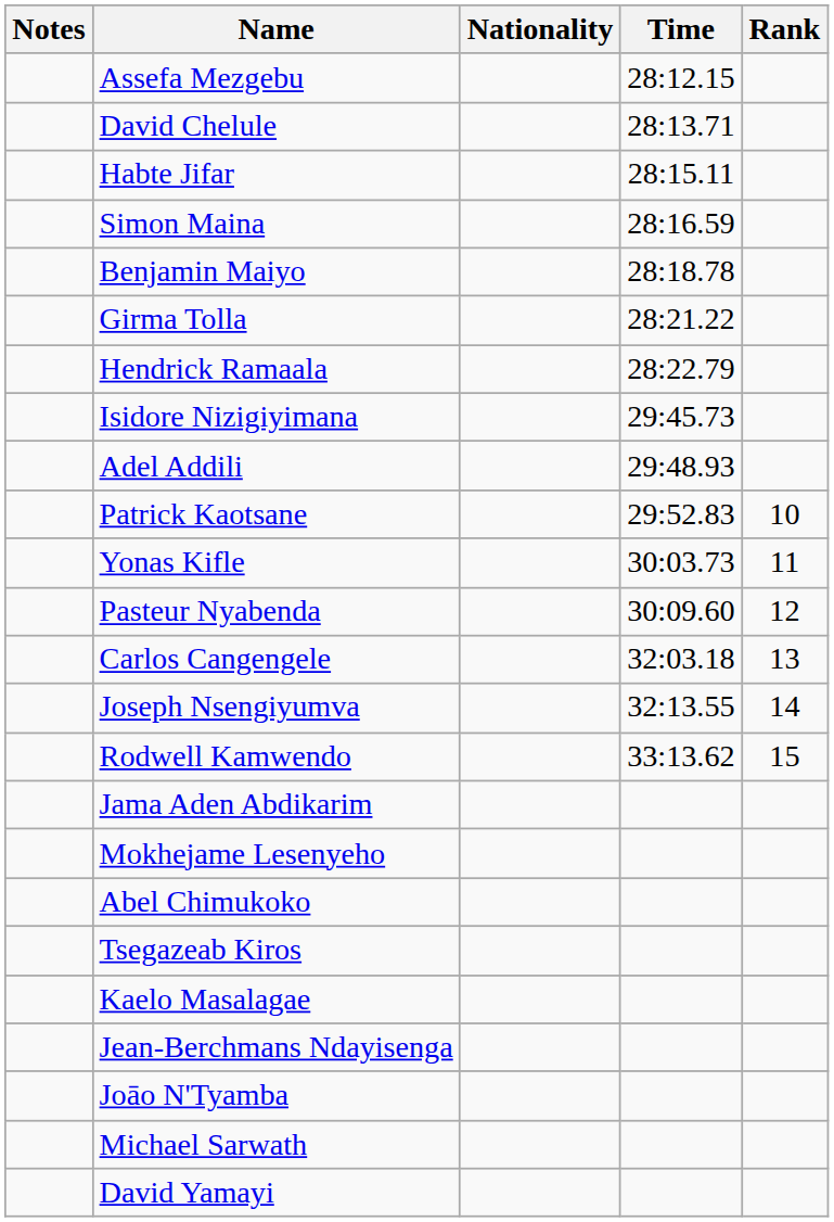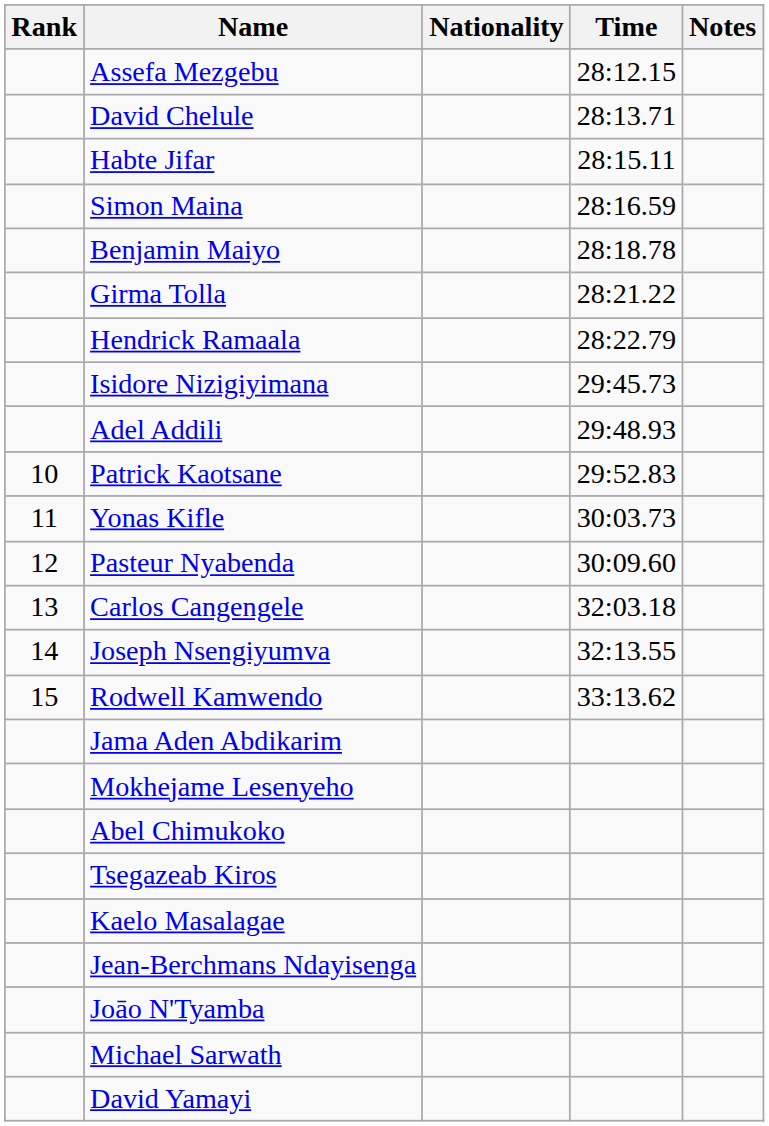 <table class="wikitable sortable" style="text-align:center">
 <tr>
-<th>Notes</th>
+<th>Rank</th>
 <th>Name</th>
 <th>Nationality</th>
 <th>Time</th>
-<th>Rank</th>
+<th>Notes</th>
 </tr>
 <tr>
 <td></td>
 <td align=left><a href='#'>Assefa Mezgebu</a></td>
 <td align=left></td>
 <td>28:12.15</td>
 <td></td>
 </tr>
 <tr>
 <td></td>
 <td align=left><a href='#'>David Chelule</a></td>
 <td align=left></td>
 <td>28:13.71</td>
 <td></td>
 </tr>
 <tr>
 <td></td>
 <td align=left><a href='#'>Habte Jifar</a></td>
 <td align=left></td>
 <td>28:15.11</td>
 <td></td>
 </tr>
 <tr>
 <td></td>
 <td align=left><a href='#'>Simon Maina</a></td>
 <td align=left></td>
 <td>28:16.59</td>
 <td></td>
 </tr>
 <tr>
 <td></td>
 <td align=left><a href='#'>Benjamin Maiyo</a></td>
 <td align=left></td>
 <td>28:18.78</td>
 <td></td>
 </tr>
 <tr>
 <td></td>
 <td align=left><a href='#'>Girma Tolla</a></td>
 <td align=left></td>
 <td>28:21.22</td>
 <td></td>
 </tr>
 <tr>
 <td></td>
 <td align=left><a href='#'>Hendrick Ramaala</a></td>
 <td align=left></td>
 <td>28:22.79</td>
 <td></td>
 </tr>
 <tr>
 <td></td>
 <td align=left><a href='#'>Isidore Nizigiyimana</a></td>
 <td align=left></td>
 <td>29:45.73</td>
 <td></td>
 </tr>
 <tr>
 <td></td>
 <td align=left><a href='#'>Adel Addili</a></td>
 <td align=left></td>
 <td>29:48.93</td>
 <td></td>
 </tr>
 <tr>
-<td></td>
+<td>10</td>
 <td align=left><a href='#'>Patrick Kaotsane</a></td>
 <td align=left></td>
 <td>29:52.83</td>
-<td>10</td>
+<td></td>
 </tr>
 <tr>
-<td></td>
+<td>11</td>
 <td align=left><a href='#'>Yonas Kifle</a></td>
 <td align=left></td>
 <td>30:03.73</td>
-<td>11</td>
+<td></td>
 </tr>
 <tr>
-<td></td>
+<td>12</td>
 <td align=left><a href='#'>Pasteur Nyabenda</a></td>
 <td align=left></td>
 <td>30:09.60</td>
-<td>12</td>
+<td></td>
 </tr>
 <tr>
-<td></td>
+<td>13</td>
 <td align=left><a href='#'>Carlos Cangengele</a></td>
 <td align=left></td>
 <td>32:03.18</td>
-<td>13</td>
+<td></td>
 </tr>
 <tr>
-<td></td>
+<td>14</td>
 <td align=left><a href='#'>Joseph Nsengiyumva</a></td>
 <td align=left></td>
 <td>32:13.55</td>
-<td>14</td>
+<td></td>
 </tr>
 <tr>
-<td></td>
+<td>15</td>
 <td align=left><a href='#'>Rodwell Kamwendo</a></td>
 <td align=left></td>
 <td>33:13.62</td>
-<td>15</td>
+<td></td>
 </tr>
 <tr>
 <td></td>
 <td align=left><a href='#'>Jama Aden Abdikarim</a></td>
 <td align=left></td>
 <td></td>
 <td></td>
 </tr>
 <tr>
 <td></td>
 <td align=left><a href='#'>Mokhejame Lesenyeho</a></td>
 <td align=left></td>
 <td></td>
 <td></td>
 </tr>
 <tr>
 <td></td>
 <td align=left><a href='#'>Abel Chimukoko</a></td>
 <td align=left></td>
 <td></td>
 <td></td>
 </tr>
 <tr>
 <td></td>
 <td align=left><a href='#'>Tsegazeab Kiros</a></td>
 <td align=left></td>
 <td></td>
 <td></td>
 </tr>
 <tr>
 <td></td>
 <td align=left><a href='#'>Kaelo Masalagae</a></td>
 <td align=left></td>
 <td></td>
 <td></td>
 </tr>
 <tr>
 <td></td>
 <td align=left><a href='#'>Jean-Berchmans Ndayisenga</a></td>
 <td align=left></td>
 <td></td>
 <td></td>
 </tr>
 <tr>
 <td></td>
 <td align=left><a href='#'>Joāo N'Tyamba</a></td>
 <td align=left></td>
 <td></td>
 <td></td>
 </tr>
 <tr>
 <td></td>
 <td align=left><a href='#'>Michael Sarwath</a></td>
 <td align=left></td>
 <td></td>
 <td></td>
 </tr>
 <tr>
 <td></td>
 <td align=left><a href='#'>David Yamayi</a></td>
 <td align=left></td>
 <td></td>
 <td></td>
 </tr>
 </table>
